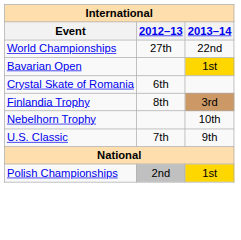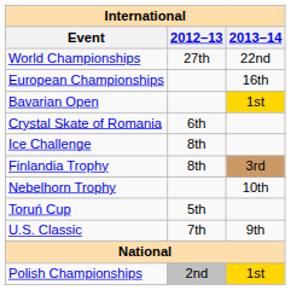 <table class="wikitable" style="text-align:center">
 <tr>
 <th style="background-color: #ffdead; " colspan=3 align=center><strong>International</strong></th>
 </tr>
 <tr>
 <th>Event</th>
 <th><a href='#'>2012–13</a></th>
 <th><a href='#'>2013–14</a></th>
 </tr>
 <tr>
 <td align=left><a href='#'>World Championships</a></td>
 <td>27th</td>
 <td>22nd</td>
 </tr>
 <tr>
+<td align=left><a href='#'>European Championships</a></td>
+<td></td>
+<td>16th</td>
+</tr>
+<tr>
 <td align=left><a href='#'>Bavarian Open</a></td>
 <td></td>
 <td bgcolor=gold>1st</td>
 </tr>
 <tr>
 <td align=left><a href='#'>Crystal Skate of Romania</a></td>
 <td>6th</td>
+<td></td>
+</tr>
+<tr>
+<td align=left><a href='#'>Ice Challenge</a></td>
+<td>8th</td>
 <td></td>
 </tr>
 <tr>
 <td align=left><a href='#'>Finlandia Trophy</a></td>
 <td>8th</td>
 <td bgcolor=cc9966>3rd</td>
 </tr>
 <tr>
 <td align=left><a href='#'>Nebelhorn Trophy</a></td>
 <td></td>
 <td>10th</td>
+</tr>
+<tr>
+<td align=left><a href='#'>Toruń Cup</a></td>
+<td>5th</td>
+<td></td>
 </tr>
 <tr>
 <td align=left><a href='#'>U.S. Classic</a></td>
 <td>7th</td>
 <td>9th</td>
 </tr>
 <tr>
 <th style="background-color: #ffdead; " colspan=3 align=center><strong>National</strong></th>
 </tr>
 <tr>
 <td align=left><a href='#'>Polish Championships</a></td>
 <td bgcolor=silver>2nd</td>
 <td bgcolor=gold>1st</td>
 </tr>
 </table>
